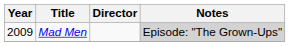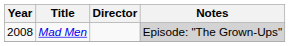 <table class="wikitable unsortable plainrowheaders">
 <tr>
 <th>Year</th>
 <th>Title</th>
 <th>Director</th>
 <th>Notes</th>
 </tr>
 <tr>
-<td>2009</td>
+<td>2008</td>
 <td><em><a href='#'>Mad Men</a></em></td>
 <td></td>
 <td style="background: lightgrey;">Episode: "The Grown-Ups"</td>
 </tr>
 <tr>
 </tr>
 </table>
